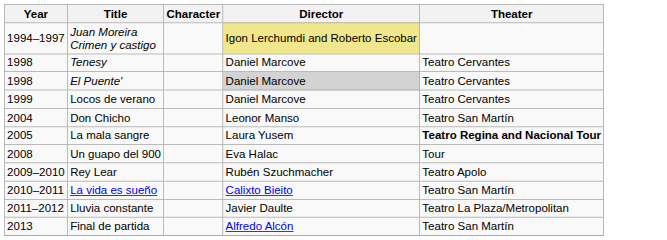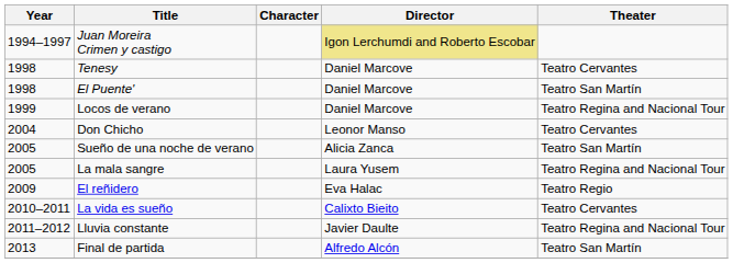 <table class="wikitable" style="font-size: 90%;">
 <tr>
 <th>Year</th>
 <th>Title</th>
 <th>Character</th>
 <th>Director</th>
 <th>Theater</th>
 </tr>
 <tr>
 <td>1994–1997</td>
 <td><em>Juan Moreira</em><br><em>Crimen y castigo</em></td>
 <td></td>
 <td style="background: khaki;">Igon Lerchumdi and Roberto Escobar</td>
 <td></td>
 </tr>
 <tr>
 <td>1998</td>
 <td><em>Tenesy</em></td>
 <td></td>
 <td>Daniel Marcove</td>
 <td>Teatro Cervantes</td>
 </tr>
 <tr>
 <td>1998</td>
 <td><em>El Puente'</td>
 <td></td>
-<td style="background: lightgrey;">Daniel Marcove</td>
-<td>Teatro Cervantes</td>
+<td>Daniel Marcove</td>
+<td>Teatro San Martín</td>
 </tr>
 <tr>
 <td>1999</td>
 <td></em>Locos de verano<em></td>
 <td></td>
 <td>Daniel Marcove</td>
-<td>Teatro Cervantes</td>
+<td>Teatro Regina and Nacional Tour</td>
 </tr>
 <tr>
 <td>2004</td>
 <td></em>Don Chicho<em></td>
 <td></td>
 <td>Leonor Manso</td>
+<td>Teatro Cervantes</td>
+</tr>
+<tr>
+<td>2005</td>
+<td></em>Sueño de una noche de verano<em></td>
+<td></td>
+<td>Alicia Zanca</td>
 <td>Teatro San Martín</td>
 </tr>
 <tr>
 <td>2005</td>
 <td></em>La mala sangre<em></td>
 <td></td>
 <td>Laura Yusem</td>
-<td><strong>Teatro Regina and Nacional Tour</strong></td>
+<td>Teatro Regina and Nacional Tour</td>
 </tr>
 <tr>
-<td>2008</td>
-<td></em>Un guapo del 900<em></td>
+<td>2009</td>
+<td></em><a href='#'>El reñidero</a><em></td>
 <td></td>
 <td>Eva Halac</td>
-<td>Tour</td>
-</tr>
-<tr>
-<td>2009–2010</td>
-<td></em>Rey Lear<em></td>
-<td></td>
-<td>Rubén Szuchmacher</td>
-<td>Teatro Apolo</td>
+<td>Teatro Regio</td>
 </tr>
 <tr>
 <td>2010–2011</td>
 <td></em><a href='#'>La vida es sueño</a><em></td>
 <td></td>
 <td><a href='#'>Calixto Bieito</a></td>
-<td>Teatro San Martín</td>
+<td>Teatro Cervantes</td>
 </tr>
 <tr>
 <td>2011–2012</td>
 <td></em>Lluvia constante<em></td>
 <td></td>
 <td>Javier Daulte</td>
-<td>Teatro La Plaza/Metropolitan</td>
+<td>Teatro Regina and Nacional Tour</td>
 </tr>
 <tr>
 <td>2013</td>
 <td></em>Final de partida<em></td>
 <td></td>
 <td><a href='#'>Alfredo Alcón</a></td>
 <td>Teatro San Martín</td>
 </tr>
 <tr>
 </tr>
 </table>
